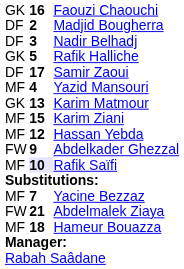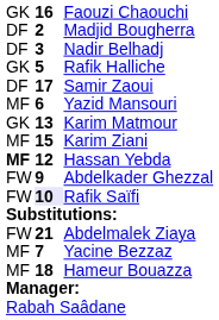 <table style="font-size: 90%" cellspacing="0" cellpadding="0" align="center">
 <tr>
 <th width=25></th>
 <th width=25></th>
 </tr>
 <tr>
 <td>GK</td>
 <td><strong>16</strong></td>
 <td><a href='#'>Faouzi Chaouchi</a></td>
 </tr>
 <tr>
 <td>DF</td>
 <td><strong>2</strong></td>
 <td><a href='#'>Madjid Bougherra</a></td>
 </tr>
 <tr>
 <td>DF</td>
 <td><strong>3</strong></td>
 <td><a href='#'>Nadir Belhadj</a></td>
 </tr>
 <tr>
 <td>GK</td>
 <td><strong>5</strong></td>
 <td><a href='#'>Rafik Halliche</a></td>
 </tr>
 <tr>
 <td>DF</td>
 <td><strong>17</strong></td>
 <td><a href='#'>Samir Zaoui</a></td>
 </tr>
 <tr>
 <td>MF</td>
-<td><strong>4</strong></td>
+<td><strong>6</strong></td>
 <td><a href='#'>Yazid Mansouri</a></td>
 </tr>
 <tr>
 <td>GK</td>
 <td><strong>13</strong></td>
 <td><a href='#'>Karim Matmour</a></td>
 <td></td>
 <td></td>
 </tr>
 <tr>
 <td>MF</td>
 <td><strong>15</strong></td>
 <td><a href='#'>Karim Ziani</a></td>
 <td></td>
 </tr>
 <tr>
-<td>MF</td>
+<td><strong>MF</strong></td>
 <td><strong>12</strong></td>
 <td><a href='#'>Hassan Yebda</a></td>
 </tr>
 <tr>
 <td>FW</td>
 <td><strong>9</strong></td>
 <td><a href='#'>Abdelkader Ghezzal</a></td>
 <td></td>
 <td></td>
 </tr>
 <tr>
-<td>MF</td>
+<td>FW</td>
 <td style="background: lavender;"><strong>10</strong></td>
 <td><a href='#'>Rafik Saïfi</a></td>
 <td></td>
 <td></td>
 </tr>
 <tr>
 <td colspan=3><strong>Substitutions:</strong></td>
 </tr>
 <tr>
-<td>MF</td>
-<td><strong>7</strong></td>
-<td><a href='#'>Yacine Bezzaz</a></td>
+<td>FW</td>
+<td><strong>21</strong></td>
+<td><a href='#'>Abdelmalek Ziaya</a></td>
 <td></td>
 <td></td>
 </tr>
 <tr>
-<td>FW</td>
-<td><strong>21</strong></td>
-<td><a href='#'>Abdelmalek Ziaya</a></td>
+<td>MF</td>
+<td><strong>7</strong></td>
+<td><a href='#'>Yacine Bezzaz</a></td>
 <td></td>
 <td></td>
 </tr>
 <tr>
 <td>MF</td>
 <td><strong>18</strong></td>
 <td><a href='#'>Hameur Bouazza</a></td>
 <td></td>
 <td></td>
 </tr>
 <tr>
 <td colspan=3><strong>Manager:</strong></td>
 </tr>
 <tr>
 <td colspan=4><a href='#'>Rabah Saâdane</a></td>
 </tr>
 </table>
